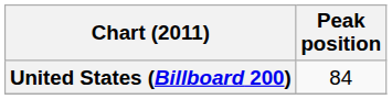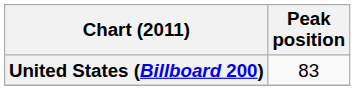 <table class="wikitable sortable plainrowheaders" style="text-align:center">
 <tr>
 <th scope="col">Chart (2011)</th>
 <th scope="col">Peak<br>position</th>
 </tr>
 <tr>
 <th scope="row">United States (<a href='#'><em>Billboard</em> 200</a>)</th>
-<td>84</td>
+<td>83</td>
 </tr>
 <tr>
 </tr>
 </table>
